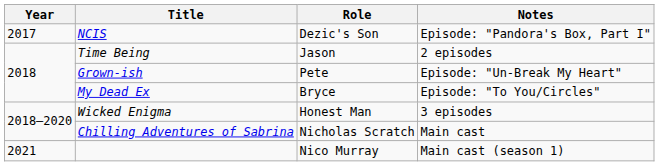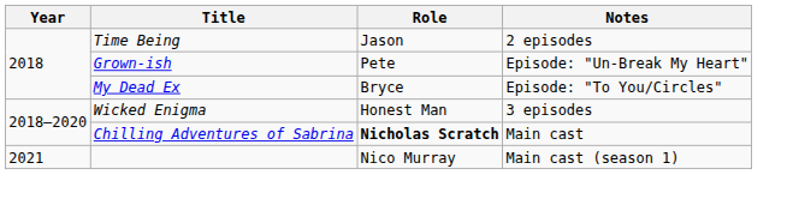 <table class="wikitable">
 <tr>
 <th>Year</th>
 <th>Title</th>
 <th>Role</th>
 <th>Notes</th>
-</tr>
-<tr>
-<td>2017</td>
-<td><em><a href='#'>NCIS</a></em></td>
-<td>Dezic's Son</td>
-<td>Episode: "Pandora's Box, Part I"</td>
 </tr>
 <tr>
 <td rowspan="3">2018</td>
 <td><em>Time Being</em></td>
 <td>Jason</td>
 <td>2 episodes</td>
 </tr>
 <tr>
 <td><em><a href='#'>Grown-ish</a></em></td>
 <td>Pete</td>
 <td>Episode: "Un-Break My Heart"</td>
 </tr>
 <tr>
 <td><em><a href='#'>My Dead Ex</a></em></td>
 <td>Bryce</td>
 <td>Episode: "To You/Circles"</td>
 </tr>
 <tr>
 <td rowspan="2">2018–2020</td>
 <td><em>Wicked Enigma</em></td>
 <td>Honest Man</td>
 <td>3 episodes</td>
 </tr>
 <tr>
 <td><em><a href='#'>Chilling Adventures of Sabrina</a></em></td>
-<td>Nicholas Scratch</td>
+<td><strong>Nicholas Scratch</strong></td>
 <td>Main cast</td>
 </tr>
 <tr>
 <td>2021</td>
 <td><em></em></td>
 <td>Nico Murray</td>
 <td>Main cast (season 1)</td>
 </tr>
 </table>
